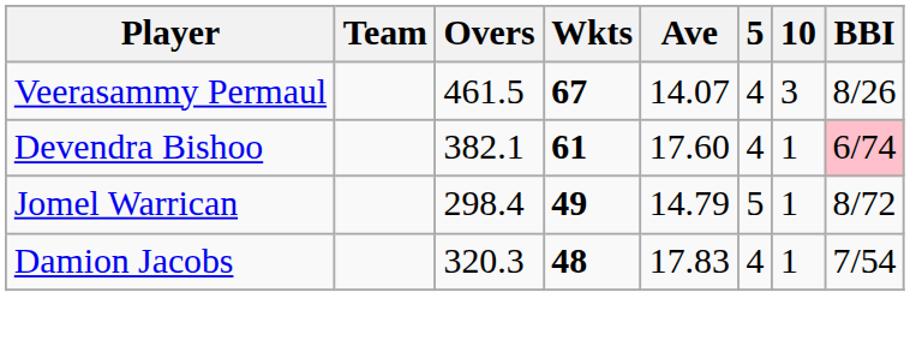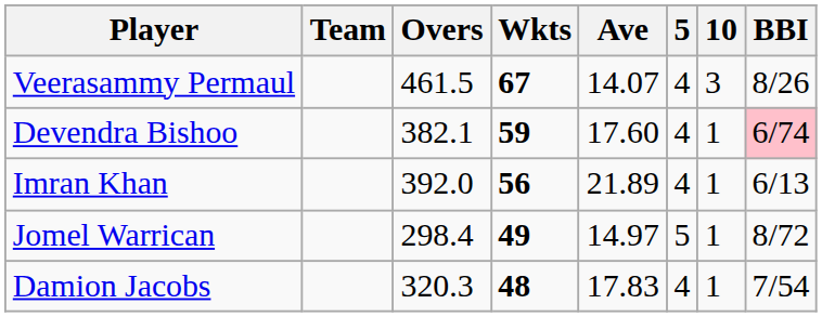 <table class="wikitable">
 <tr>
 <th>Player</th>
 <th>Team</th>
 <th>Overs</th>
 <th>Wkts</th>
 <th>Ave</th>
 <th>5</th>
 <th>10</th>
 <th>BBI</th>
 </tr>
 <tr>
 <td><a href='#'>Veerasammy Permaul</a></td>
 <td></td>
 <td>461.5</td>
 <td><strong>67</strong></td>
 <td>14.07</td>
 <td>4</td>
 <td>3</td>
 <td>8/26</td>
 </tr>
 <tr>
 <td><a href='#'>Devendra Bishoo</a></td>
 <td></td>
 <td>382.1</td>
-<td><strong>61</strong></td>
+<td><strong>59</strong></td>
 <td>17.60</td>
 <td>4</td>
 <td>1</td>
 <td style="background: pink;">6/74</td>
 </tr>
 <tr>
+<td><a href='#'>Imran Khan</a></td>
+<td></td>
+<td>392.0</td>
+<td><strong>56</strong></td>
+<td>21.89</td>
+<td>4</td>
+<td>1</td>
+<td>6/13</td>
+</tr>
+<tr>
 <td><a href='#'>Jomel Warrican</a></td>
 <td></td>
 <td>298.4</td>
 <td><strong>49</strong></td>
-<td>14.79</td>
+<td>14.97</td>
 <td>5</td>
 <td>1</td>
 <td>8/72</td>
 </tr>
 <tr>
 <td><a href='#'>Damion Jacobs</a></td>
 <td></td>
 <td>320.3</td>
 <td><strong>48</strong></td>
 <td>17.83</td>
 <td>4</td>
 <td>1</td>
 <td>7/54</td>
 </tr>
 </table>
